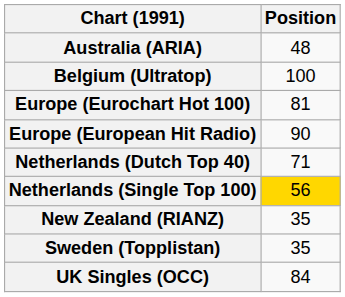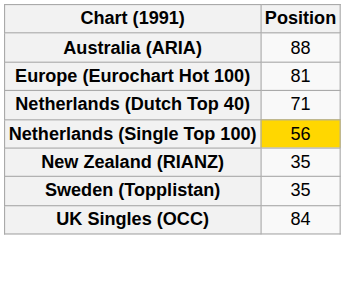 <table class="wikitable sortable plainrowheaders" style="text-align:center">
 <tr>
 <th>Chart (1991)</th>
 <th>Position</th>
 </tr>
 <tr>
 <th scope="row">Australia (ARIA)</th>
-<td>48</td>
-</tr>
-<tr>
-<th scope="row">Belgium (Ultratop)</th>
-<td>100</td>
+<td>88</td>
 </tr>
 <tr>
 <th scope="row">Europe (Eurochart Hot 100)</th>
 <td>81</td>
-</tr>
-<tr>
-<th scope="row">Europe (European Hit Radio)</th>
-<td>90</td>
 </tr>
 <tr>
 <th scope="row">Netherlands (Dutch Top 40)</th>
 <td>71</td>
 </tr>
 <tr>
 <th scope="row">Netherlands (Single Top 100)</th>
 <td style="background: gold;">56</td>
 </tr>
 <tr>
 <th scope="row">New Zealand (RIANZ)</th>
 <td>35</td>
 </tr>
 <tr>
 <th scope="row">Sweden (Topplistan)</th>
 <td>35</td>
 </tr>
 <tr>
 <th scope="row">UK Singles (OCC)</th>
 <td>84</td>
 </tr>
 </table>
